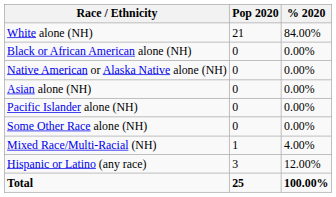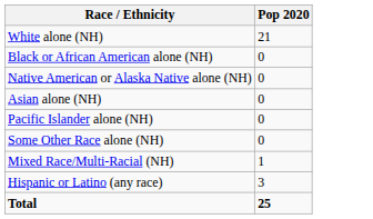 <table class="wikitable">
 <tr>
 <th>Race / Ethnicity</th>
 <th>Pop 2020</th>
-<th>% 2020</th>
 </tr>
 <tr>
 <td><a href='#'>White</a> alone (NH)</td>
 <td>21</td>
-<td>84.00%</td>
 </tr>
 <tr>
 <td><a href='#'>Black or African American</a> alone (NH)</td>
 <td>0</td>
-<td>0.00%</td>
 </tr>
 <tr>
 <td><a href='#'>Native American</a> or <a href='#'>Alaska Native</a> alone (NH)</td>
 <td>0</td>
-<td>0.00%</td>
 </tr>
 <tr>
 <td><a href='#'>Asian</a> alone (NH)</td>
 <td>0</td>
-<td>0.00%</td>
 </tr>
 <tr>
 <td><a href='#'>Pacific Islander</a> alone (NH)</td>
 <td>0</td>
-<td>0.00%</td>
 </tr>
 <tr>
 <td><a href='#'>Some Other Race</a> alone (NH)</td>
 <td>0</td>
-<td>0.00%</td>
 </tr>
 <tr>
 <td><a href='#'>Mixed Race/Multi-Racial</a> (NH)</td>
 <td>1</td>
-<td>4.00%</td>
 </tr>
 <tr>
 <td><a href='#'>Hispanic or Latino</a> (any race)</td>
 <td>3</td>
-<td>12.00%</td>
 </tr>
 <tr>
 <td><strong>Total</strong></td>
 <td><strong>25</strong></td>
-<td><strong>100.00%</strong></td>
 </tr>
 </table>
